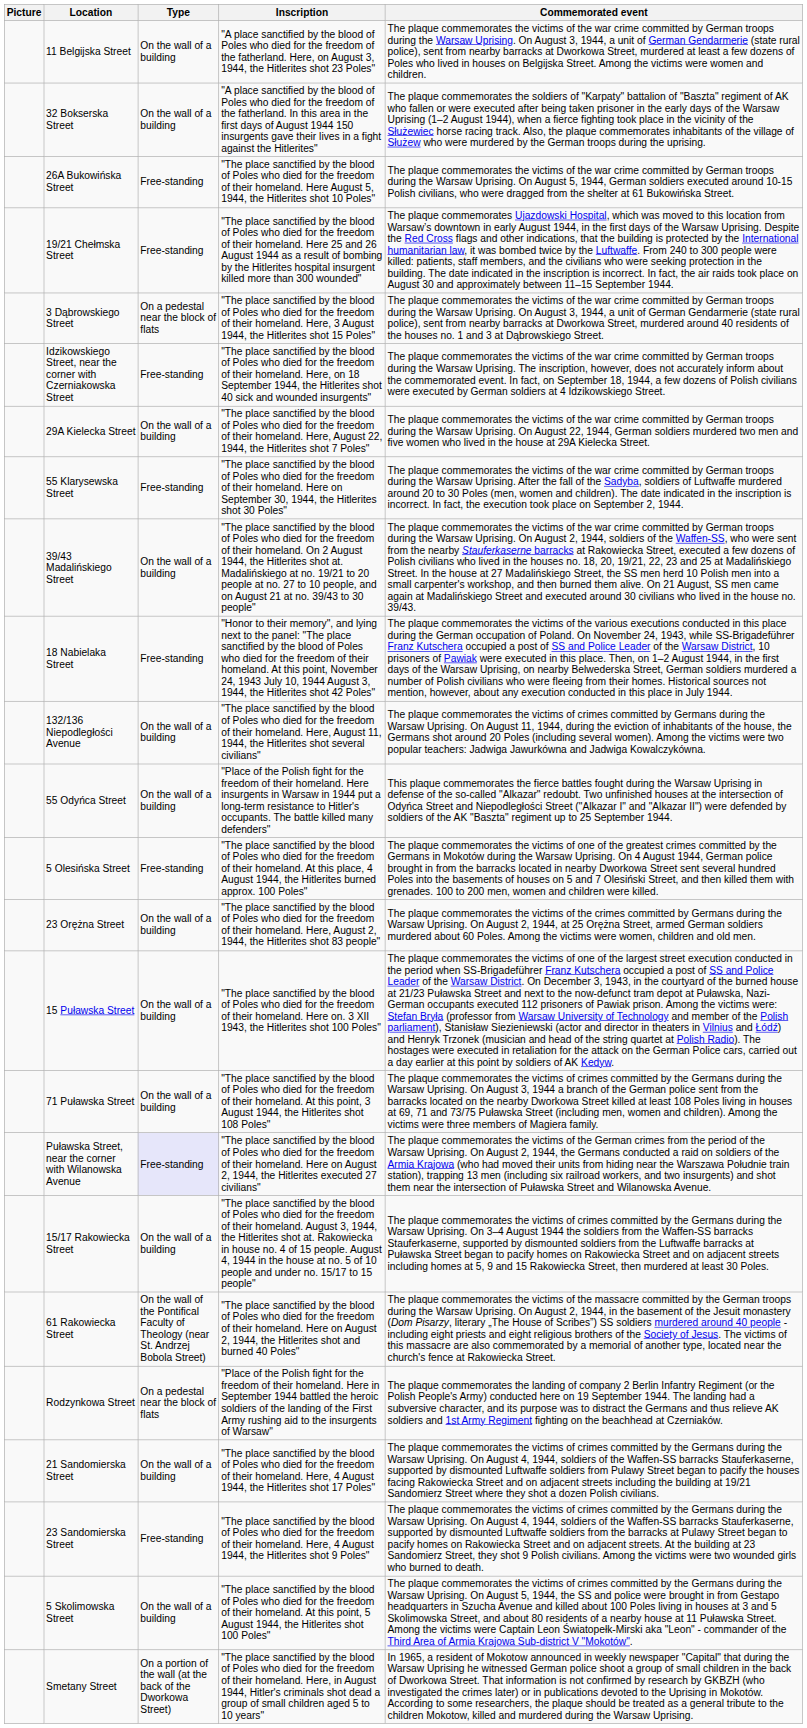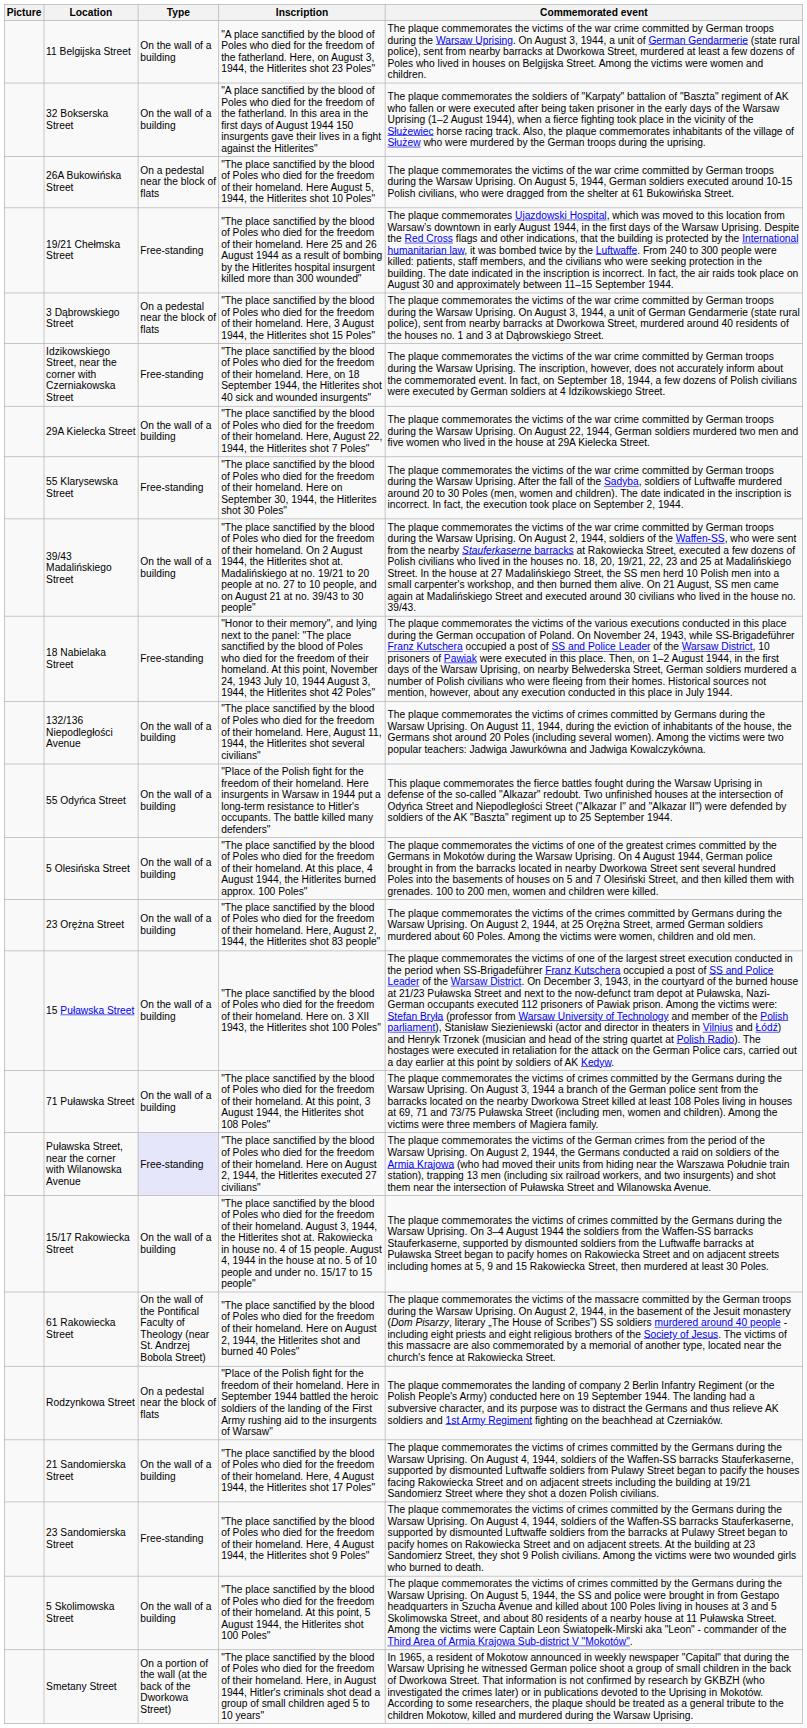 <table class="wikitable sortable">
 <tr>
 <th scope="col">Picture</th>
 <th scope="col">Location</th>
 <th scope="col">Type</th>
 <th scope="col">Inscription</th>
 <th scope="col">Commemorated event</th>
 </tr>
 <tr>
 <td></td>
 <td>11 Belgijska Street</td>
 <td>On the wall of a building</td>
 <td>"A place sanctified by the blood of Poles who died for the freedom of the fatherland. Here, on August 3, 1944, the Hitlerites shot 23 Poles"</td>
 <td>The plaque commemorates the victims of the war crime committed by German troops during the <a href='#'>Warsaw Uprising</a>. On August 3, 1944, a unit of <a href='#'>German Gendarmerie</a> (state rural police), sent from nearby barracks at Dworkowa Street, murdered at least a few dozens of Poles who lived in houses on Belgijska Street. Among the victims were women and children.</td>
 </tr>
 <tr>
 <td></td>
 <td>32 Bokserska Street</td>
 <td>On the wall of a building</td>
 <td>"A place sanctified by the blood of Poles who died for the freedom of the fatherland. In this area in the first days of August 1944 150 insurgents gave their lives in a fight against the Hitlerites"</td>
 <td>The plaque commemorates the soldiers of "Karpaty" battalion of "Baszta" regiment of AK who fallen or were executed after being taken prisoner in the early days of the Warsaw Uprising (1–2 August 1944), when a fierce fighting took place in the vicinity of the <a href='#'>Służewiec</a> horse racing track. Also, the plaque commemorates inhabitants of the village of <a href='#'>Służew</a> who were murdered by the German troops during the uprising.</td>
 </tr>
 <tr>
 <td></td>
 <td>26A Bukowińska Street</td>
-<td>Free-standing</td>
+<td>On a pedestal near the block of flats</td>
 <td>"The place sanctified by the blood of Poles who died for the freedom of their homeland. Here August 5, 1944, the Hitlerites shot 10 Poles"</td>
 <td>The plaque commemorates the victims of the war crime committed by German troops during the Warsaw Uprising. On August 5, 1944, German soldiers executed around 10-15 Polish civilians, who were dragged from the shelter at 61 Bukowińska Street.</td>
 </tr>
 <tr>
 <td></td>
 <td>19/21 Chełmska Street</td>
 <td>Free-standing</td>
 <td>"The place sanctified by the blood of Poles who died for the freedom of their homeland. Here 25 and 26 August 1944 as a result of bombing by the Hitlerites hospital insurgent killed more than 300 wounded"</td>
 <td>The plaque commemorates <a href='#'>Ujazdowski Hospital</a>, which was moved to this location from Warsaw’s downtown in early August 1944, in the first days of the Warsaw Uprising. Despite the <a href='#'>Red Cross</a> flags and other indications, that the building is protected by the <a href='#'>International humanitarian law</a>, it was bombed twice by the <a href='#'>Luftwaffe</a>. From 240 to 300 people were killed: patients, staff members, and the civilians who were seeking protection in the building. The date indicated in the inscription is incorrect. In fact, the air raids took place on August 30 and approximately between 11–15 September 1944.</td>
 </tr>
 <tr>
 <td></td>
 <td>3 Dąbrowskiego Street</td>
 <td>On a pedestal near the block of flats</td>
 <td>"The place sanctified by the blood of Poles who died for the freedom of their homeland. Here, 3 August 1944, the Hitlerites shot 15 Poles"</td>
 <td>The plaque commemorates the victims of the war crime committed by German troops during the Warsaw Uprising. On August 3, 1944, a unit of German Gendarmerie (state rural police), sent from nearby barracks at Dworkowa Street, murdered around 40 residents of the houses no. 1 and 3 at Dąbrowskiego Street.</td>
 </tr>
 <tr>
 <td></td>
 <td>Idzikowskiego Street, near the corner with Czerniakowska Street</td>
 <td>Free-standing</td>
 <td>"The place sanctified by the blood of Poles who died for the freedom of their homeland. Here, on 18 September 1944, the Hitlerites shot 40 sick and wounded insurgents"</td>
 <td>The plaque commemorates the victims of the war crime committed by German troops during the Warsaw Uprising. The inscription, however, does not accurately inform about the commemorated event. In fact, on September 18, 1944, a few dozens of Polish civilians were executed by German soldiers at 4 Idzikowskiego Street.</td>
 </tr>
 <tr>
 <td></td>
 <td>29A Kielecka Street</td>
 <td>On the wall of a building</td>
 <td>"The place sanctified by the blood of Poles who died for the freedom of their homeland. Here, August 22, 1944, the Hitlerites shot 7 Poles"</td>
 <td>The plaque commemorates the victims of the war crime committed by German troops during the Warsaw Uprising. On August 22, 1944, German soldiers murdered two men and five women who lived in the house at 29A Kielecka Street.</td>
 </tr>
 <tr>
 <td></td>
 <td>55 Klarysewska Street</td>
 <td>Free-standing</td>
 <td>"The place sanctified by the blood of Poles who died for the freedom of their homeland. Here on September 30, 1944, the Hitlerites shot 30 Poles"</td>
 <td>The plaque commemorates the victims of the war crime committed by German troops during the Warsaw Uprising. After the fall of the <a href='#'>Sadyba</a>, soldiers of Luftwaffe murdered around 20 to 30 Poles (men, women and children). The date indicated in the inscription is incorrect. In fact, the execution took place on September 2, 1944.</td>
 </tr>
 <tr>
 <td></td>
 <td>39/43 Madalińskiego Street</td>
 <td>On the wall of a building</td>
 <td>"The place sanctified by the blood of Poles who died for the freedom of their homeland. On 2 August 1944, the Hitlerites shot at. Madalińskiego at no. 19/21 to 20 people at no. 27 to 10 people, and on August 21 at no. 39/43 to 30 people"</td>
 <td>The plaque commemorates the victims of the war crime committed by German troops during the Warsaw Uprising. On August 2, 1944, soldiers of the <a href='#'>Waffen-SS</a>, who were sent from the nearby <a href='#'><em>Stauferkaserne</em> barracks</a> at Rakowiecka Street, executed a few dozens of Polish civilians who lived in the houses no. 18, 20, 19/21, 22, 23 and 25 at Madalińskiego Street. In the house at 27 Madalińskiego Street, the SS men herd 10 Polish men into a small carpenter's workshop, and then burned them alive. On 21 August, SS men came again at Madalińskiego Street and executed around 30 civilians who lived in the house no. 39/43.</td>
 </tr>
 <tr>
 <td></td>
 <td>18 Nabielaka Street</td>
 <td>Free-standing</td>
 <td>"Honor to their memory", and lying next to the panel: "The place sanctified by the blood of Poles who died for the freedom of their homeland. At this point, November 24, 1943 July 10, 1944 August 3, 1944, the Hitlerites shot 42 Poles"</td>
 <td>The plaque commemorates the victims of the various executions conducted in this place during the German occupation of Poland. On November 24, 1943, while SS-Brigadeführer <a href='#'>Franz Kutschera</a> occupied a post of <a href='#'>SS and Police Leader</a> of the <a href='#'>Warsaw District</a>, 10 prisoners of <a href='#'>Pawiak</a> were executed in this place. Then, on 1–2 August 1944, in the first days of the Warsaw Uprising, on nearby Belwederska Street, German soldiers murdered a number of Polish civilians who were fleeing from their homes. Historical sources not mention, however, about any execution conducted in this place in July 1944.</td>
 </tr>
 <tr>
 <td></td>
 <td>132/136 Niepodległości Avenue</td>
 <td>On the wall of a building</td>
 <td>"The place sanctified by the blood of Poles who died for the freedom of their homeland. Here, August 11, 1944, the Hitlerites shot several civilians"</td>
 <td>The plaque commemorates the victims of crimes committed by Germans during the Warsaw Uprising. On August 11, 1944, during the eviction of inhabitants of the house, the Germans shot around 20 Poles (including several women). Among the victims were two popular teachers: Jadwiga Jawurkówna and Jadwiga Kowalczykówna.</td>
 </tr>
 <tr>
 <td></td>
 <td>55 Odyńca Street</td>
 <td>On the wall of a building</td>
 <td>"Place of the Polish fight for the freedom of their homeland. Here insurgents in Warsaw in 1944 put a long-term resistance to Hitler's occupants. The battle killed many defenders"</td>
 <td>This plaque commemorates the fierce battles fought during the Warsaw Uprising in defense of the so-called "Alkazar" redoubt. Two unfinished houses at the intersection of Odyńca Street and Niepodległości Street ("Alkazar I" and "Alkazar II") were defended by soldiers of the AK "Baszta" regiment up to 25 September 1944.</td>
 </tr>
 <tr>
 <td></td>
 <td>5 Olesińska Street</td>
-<td>Free-standing</td>
+<td>On the wall of a building</td>
 <td>"The place sanctified by the blood of Poles who died for the freedom of their homeland. At this place, 4 August 1944, the Hitlerites burned approx. 100 Poles"</td>
 <td>The plaque commemorates the victims of one of the greatest crimes committed by the Germans in Mokotów during the Warsaw Uprising. On 4 August 1944, German police brought in from the barracks located in nearby Dworkowa Street sent several hundred Poles into the basements of houses on 5 and 7 Olesiński Street, and then killed them with grenades. 100 to 200 men, women and children were killed.</td>
 </tr>
 <tr>
 <td></td>
 <td>23 Orężna Street</td>
 <td>On the wall of a building</td>
 <td>"The place sanctified by the blood of Poles who died for the freedom of their homeland. Here, August 2, 1944, the Hitlerites shot 83 people"</td>
 <td>The plaque commemorates the victims of the crimes committed by Germans during the Warsaw Uprising. On August 2, 1944, at 25 Orężna Street, armed German soldiers murdered about 60 Poles. Among the victims were women, children and old men.</td>
 </tr>
 <tr>
 <td></td>
 <td>15 <a href='#'>Puławska Street</a></td>
 <td>On the wall of a building</td>
 <td>"The place sanctified by the blood of Poles who died for the freedom of their homeland. Here on. 3 XII 1943, the Hitlerites shot 100 Poles"</td>
 <td>The plaque commemorates the victims of one of the largest street execution conducted in the period when SS-Brigadeführer <a href='#'>Franz Kutschera</a> occupied a post of <a href='#'>SS and Police Leader</a> of the <a href='#'>Warsaw District</a>. On December 3, 1943, in the courtyard of the burned house at 21/23 Puławska Street and next to the now-defunct tram depot at Puławska, Nazi-German occupants executed 112 prisoners of Pawiak prison. Among the victims were: <a href='#'>Stefan Bryła</a> (professor from <a href='#'>Warsaw University of Technology</a> and member of the <a href='#'>Polish parliament</a>), Stanisław Siezieniewski (actor and director in theaters in <a href='#'>Vilnius</a> and <a href='#'>Łódź</a>) and Henryk Trzonek (musician and head of the string quartet at <a href='#'>Polish Radio</a>). The hostages were executed in retaliation for the attack on the German Police cars, carried out a day earlier at this point by soldiers of AK <a href='#'>Kedyw</a>.</td>
 </tr>
 <tr>
 <td></td>
 <td>71 Puławska Street</td>
 <td>On the wall of a building</td>
 <td>"The place sanctified by the blood of Poles who died for the freedom of their homeland. At this point, 3 August 1944, the Hitlerites shot 108 Poles"</td>
 <td>The plaque commemorates the victims of crimes committed by the Germans during the Warsaw Uprising. On August 3, 1944 a branch of the German police sent from the barracks located on the nearby Dworkowa Street killed at least 108 Poles living in houses at 69, 71 and 73/75 Puławska Street (including men, women and children). Among the victims were three members of Magiera family.</td>
 </tr>
 <tr>
 <td></td>
 <td>Puławska Street, near the corner with Wilanowska Avenue</td>
 <td style="background: lavender;">Free-standing</td>
 <td>"The place sanctified by the blood of Poles who died for the freedom of their homeland. Here on August 2, 1944, the Hitlerites executed 27 civilians"</td>
 <td>The plaque commemorates the victims of the German crimes from the period of the Warsaw Uprising. On August 2, 1944, the Germans conducted a raid on soldiers of the <a href='#'>Armia Krajowa</a> (who had moved their units from hiding near the Warszawa Południe train station), trapping 13 men (including six railroad workers, and two insurgents) and shot them near the intersection of Puławska Street and Wilanowska Avenue.</td>
 </tr>
 <tr>
 <td></td>
 <td>15/17 Rakowiecka Street</td>
 <td>On the wall of a building</td>
 <td>"The place sanctified by the blood of Poles who died for the freedom of their homeland. August 3, 1944, the Hitlerites shot at. Rakowiecka in house no. 4 of 15 people. August 4, 1944 in the house at no. 5 of 10 people and under no. 15/17 to 15 people"</td>
 <td>The plaque commemorates the victims of crimes committed by the Germans during the Warsaw Uprising. On 3–4 August 1944 the soldiers from the Waffen-SS barracks Stauferkaserne, supported by dismounted soldiers from the Luftwaffe barracks at Puławska Street began to pacify homes on Rakowiecka Street and on adjacent streets including homes at 5, 9 and 15 Rakowiecka Street, then murdered at least 30 Poles.</td>
 </tr>
 <tr>
 <td></td>
 <td>61 Rakowiecka Street</td>
 <td>On the wall of the Pontifical Faculty of Theology (near St. Andrzej Bobola Street)</td>
 <td>"The place sanctified by the blood of Poles who died for the freedom of their homeland. Here on August 2, 1944, the Hitlerites shot and burned 40 Poles"</td>
 <td>The plaque commemorates the victims of the massacre committed by the German troops during the Warsaw Uprising. On August 2, 1944, in the basement of the Jesuit monastery (<em>Dom Pisarzy</em>, literary „The House of Scribes”) SS soldiers <a href='#'>murdered around 40 people</a> - including eight priests and eight religious brothers of the <a href='#'>Society of Jesus</a>. The victims of this massacre are also commemorated by a memorial of another type, located near the church's fence at Rakowiecka Street.</td>
 </tr>
 <tr>
 <td></td>
 <td>Rodzynkowa Street</td>
 <td>On a pedestal near the block of flats</td>
 <td>"Place of the Polish fight for the freedom of their homeland. Here in September 1944 battled the heroic soldiers of the landing of the First Army rushing aid to the insurgents of Warsaw"</td>
 <td>The plaque commemorates the landing of company 2 Berlin Infantry Regiment (or the Polish People's Army) conducted here on 19 September 1944. The landing had a subversive character, and its purpose was to distract the Germans and thus relieve AK soldiers and <a href='#'>1st Army Regiment</a> fighting on the beachhead at Czerniaków.</td>
 </tr>
 <tr>
 <td></td>
 <td>21 Sandomierska Street</td>
 <td>On the wall of a building</td>
 <td>"The place sanctified by the blood of Poles who died for the freedom of their homeland. Here, 4 August 1944, the Hitlerites shot 17 Poles"</td>
 <td>The plaque commemorates the victims of crimes committed by the Germans during the Warsaw Uprising. On August 4, 1944, soldiers of the Waffen-SS barracks Stauferkaserne, supported by dismounted Luftwaffe soldiers from Pulawy Street began to pacify the houses facing Rakowiecka Street and on adjacent streets including the building at 19/21 Sandomierz Street where they shot a dozen Polish civilians.</td>
 </tr>
 <tr>
 <td></td>
 <td>23 Sandomierska Street</td>
 <td>Free-standing</td>
 <td>"The place sanctified by the blood of Poles who died for the freedom of their homeland. Here, 4 August 1944, the Hitlerites shot 9 Poles"</td>
 <td>The plaque commemorates the victims of crimes committed by the Germans during the Warsaw Uprising. On August 4, 1944, soldiers of the Waffen-SS barracks Stauferkaserne, supported by dismounted Luftwaffe soldiers from the barracks at Pulawy Street began to pacify homes on Rakowiecka Street and on adjacent streets. At the building at 23 Sandomierz Street, they shot 9 Polish civilians. Among the victims were two wounded girls who burned to death.</td>
 </tr>
 <tr>
 <td></td>
 <td>5 Skolimowska Street</td>
 <td>On the wall of a building</td>
 <td>"The place sanctified by the blood of Poles who died for the freedom of their homeland. At this point, 5 August 1944, the Hitlerites shot 100 Poles"</td>
 <td>The plaque commemorates the victims of crimes committed by the Germans during the Warsaw Uprising. On August 5, 1944, the SS and police were brought in from Gestapo headquarters in Szucha Avenue and killed about 100 Poles living in houses at 3 and 5 Skolimowska Street, and about 80 residents of a nearby house at 11 Puławska Street. Among the victims were Captain Leon Światopełk-Mirski aka "Leon" - commander of the <a href='#'>Third Area of Armia Krajowa Sub-district V "Mokotów"</a>.</td>
 </tr>
 <tr>
 <td></td>
 <td>Smetany Street</td>
 <td>On a portion of the wall (at the back of the Dworkowa Street)</td>
 <td>"The place sanctified by the blood of Poles who died for the freedom of their homeland. Here, in August 1944, Hitler's criminals shot dead a group of small children aged 5 to 10 years"</td>
 <td>In 1965, a resident of Mokotow announced in weekly newspaper "Capital" that during the Warsaw Uprising he witnessed German police shoot a group of small children in the back of Dworkowa Street. That information is not confirmed by research by GKBZH (who investigated the crimes later) or in publications devoted to the Uprising in Mokotów. According to some researchers, the plaque should be treated as a general tribute to the children Mokotow, killed and murdered during the Warsaw Uprising.</td>
 </tr>
 </table>
